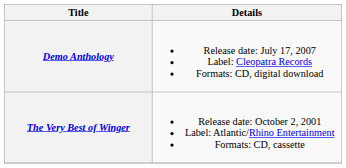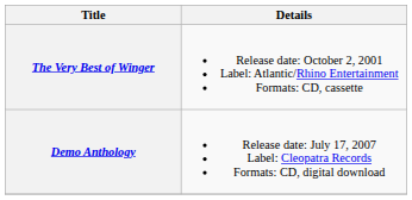 <table class="wikitable plainrowheaders" style="text-align:center;">
 <tr>
 <th style="width:14em;">Title</th>
 <th style="width:18em;">Details</th>
 </tr>
 <tr>
+<th scope="row"><em><a href='#'>The Very Best of Winger</a></em></th>
+<td><br><ul><li>Release date: October 2, 2001</li><li>Label: Atlantic/<a href='#'>Rhino Entertainment</a></li><li>Formats: CD, cassette</li></ul></td>
+</tr>
+<tr>
 <th scope="row"><em><a href='#'>Demo Anthology</a></em></th>
 <td><br><ul><li>Release date: July 17, 2007</li><li>Label: <a href='#'>Cleopatra Records</a></li><li>Formats: CD, digital download</li></ul></td>
 </tr>
 <tr>
-<th scope="row"><em><a href='#'>The Very Best of Winger</a></em></th>
-<td><br><ul><li>Release date: October 2, 2001</li><li>Label: Atlantic/<a href='#'>Rhino Entertainment</a></li><li>Formats: CD, cassette</li></ul></td>
-</tr>
-<tr>
 </tr>
 </table>
